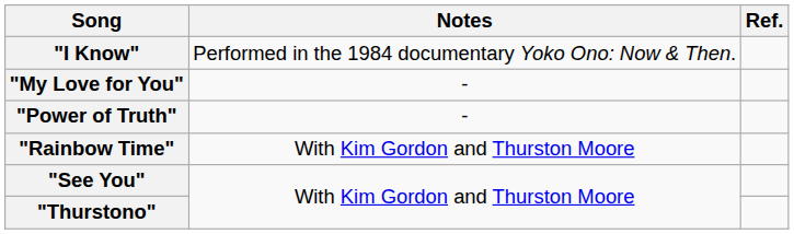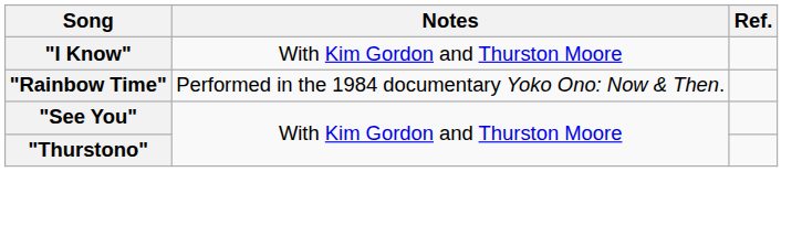 <table class="wikitable sortable plainrowheaders" style="text-align:center;">
 <tr>
 <th scope="col">Song</th>
 <th scope="col" class="unsortable">Notes</th>
 <th scope="col" class="unsortable">Ref.</th>
 </tr>
 <tr>
 <th scope="row">"I Know"</th>
-<td>Performed in the 1984 documentary <em>Yoko Ono: Now & Then</em>.</td>
-<td></td>
-</tr>
-<tr>
-<th scope="row">"My Love for You"</th>
-<td>-</td>
-<td></td>
-</tr>
-<tr>
-<th scope="row">"Power of Truth"</th>
-<td>-</td>
+<td>With <a href='#'>Kim Gordon</a> and <a href='#'>Thurston Moore</a></td>
 <td></td>
 </tr>
 <tr>
 <th scope="row">"Rainbow Time"</th>
-<td>With <a href='#'>Kim Gordon</a> and <a href='#'>Thurston Moore</a></td>
+<td>Performed in the 1984 documentary <em>Yoko Ono: Now & Then</em>.</td>
 <td></td>
 </tr>
 <tr>
 <th scope="row">"See You"</th>
 <td rowspan=2>With <a href='#'>Kim Gordon</a> and <a href='#'>Thurston Moore</a></td>
 <td></td>
 </tr>
 <tr>
 <th scope="row">"Thurstono"</th>
 <td></td>
 </tr>
 </table>
